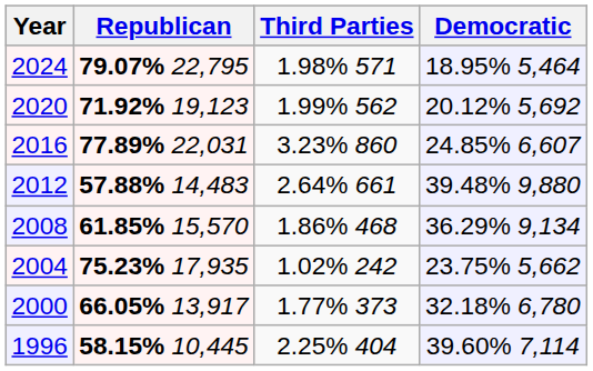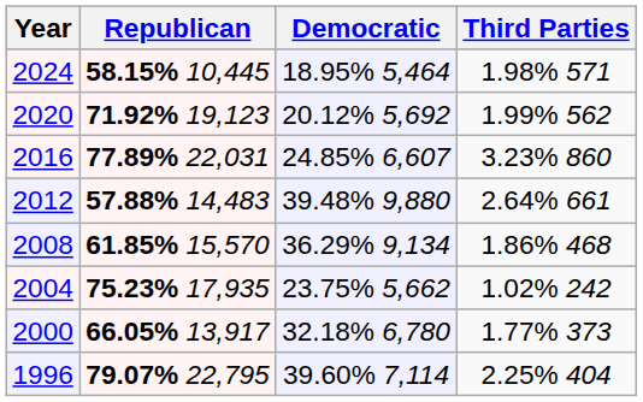 <table class="wikitable" style="float:right; font-size:95%;">
 <tr bgcolor=lightgrey>
 <th>Year</th>
 <th><a href='#'>Republican</a></th>
+<th><a href='#'>Democratic</a></th>
 <th><a href='#'>Third Parties</a></th>
-<th><a href='#'>Democratic</a></th>
 </tr>
 <tr>
 <td align="center" bgcolor="#fff3f3"><a href='#'>2024</a></td>
-<td align="center" bgcolor="#fff3f3"><strong>79.07%</strong> <em>22,795</em></td>
+<td align="center" bgcolor="#fff3f3"><strong>58.15%</strong> <em>10,445</em></td>
+<td align="center" bgcolor="#f0f0ff">18.95% <em>5,464</em></td>
 <td align="center">1.98% <em>571</em></td>
-<td align="center" bgcolor="#f0f0ff">18.95% <em>5,464</em></td>
 </tr>
 <tr>
 <td align="center" bgcolor="#fff3f3"><a href='#'>2020</a></td>
 <td align="center" bgcolor="#fff3f3"><strong>71.92%</strong> <em>19,123</em></td>
+<td align="center" bgcolor="#f0f0ff">20.12% <em>5,692</em></td>
 <td align="center">1.99% <em>562</em></td>
-<td align="center" bgcolor="#f0f0ff">20.12% <em>5,692</em></td>
 </tr>
 <tr>
 <td align="center" bgcolor="#fff3f3"><a href='#'>2016</a></td>
 <td align="center" bgcolor="#fff3f3"><strong>77.89%</strong> <em>22,031</em></td>
+<td align="center" bgcolor="#f0f0ff">24.85% <em>6,607</em></td>
 <td align="center">3.23% <em>860</em></td>
-<td align="center" bgcolor="#f0f0ff">24.85% <em>6,607</em></td>
 </tr>
 <tr>
 <td align="center" bgcolor="#f0f0ff"><a href='#'>2012</a></td>
 <td align="center" bgcolor="#fff3f3"><strong>57.88%</strong> <em>14,483</em></td>
+<td align="center" bgcolor="#f0f0ff">39.48% <em>9,880</em></td>
 <td align="center">2.64% <em>661</em></td>
-<td align="center" bgcolor="#f0f0ff">39.48% <em>9,880</em></td>
 </tr>
 <tr>
 <td align="center" bgcolor="#f0f0ff"><a href='#'>2008</a></td>
 <td align="center" bgcolor="#fff3f3"><strong>61.85%</strong> <em>15,570</em></td>
+<td align="center" bgcolor="#f0f0ff">36.29% <em>9,134</em></td>
 <td align="center">1.86% <em>468</em></td>
-<td align="center" bgcolor="#f0f0ff">36.29% <em>9,134</em></td>
 </tr>
 <tr>
 <td align="center" bgcolor="#fff3f3"><a href='#'>2004</a></td>
 <td align="center" bgcolor="#fff3f3"><strong>75.23%</strong> <em>17,935</em></td>
+<td align="center" bgcolor="#f0f0ff">23.75% <em>5,662</em></td>
 <td align="center">1.02% <em>242</em></td>
-<td align="center" bgcolor="#f0f0ff">23.75% <em>5,662</em></td>
 </tr>
 <tr>
 <td align="center" bgcolor="#f0f0ff"><a href='#'>2000</a></td>
 <td align="center" bgcolor="#fff3f3"><strong>66.05%</strong> <em>13,917</em></td>
+<td align="center" bgcolor="#f0f0ff">32.18% <em>6,780</em></td>
 <td align="center">1.77% <em>373</em></td>
-<td align="center" bgcolor="#f0f0ff">32.18% <em>6,780</em></td>
 </tr>
 <tr>
 <td align="center" bgcolor="#f0f0ff"><a href='#'>1996</a></td>
-<td align="center" bgcolor="#fff3f3"><strong>58.15%</strong> <em>10,445</em></td>
+<td align="center" bgcolor="#fff3f3"><strong>79.07%</strong> <em>22,795</em></td>
+<td align="center" bgcolor="#f0f0ff">39.60% <em>7,114</em></td>
 <td align="center">2.25% <em>404</em></td>
-<td align="center" bgcolor="#f0f0ff">39.60% <em>7,114</em></td>
 </tr>
 </table>
